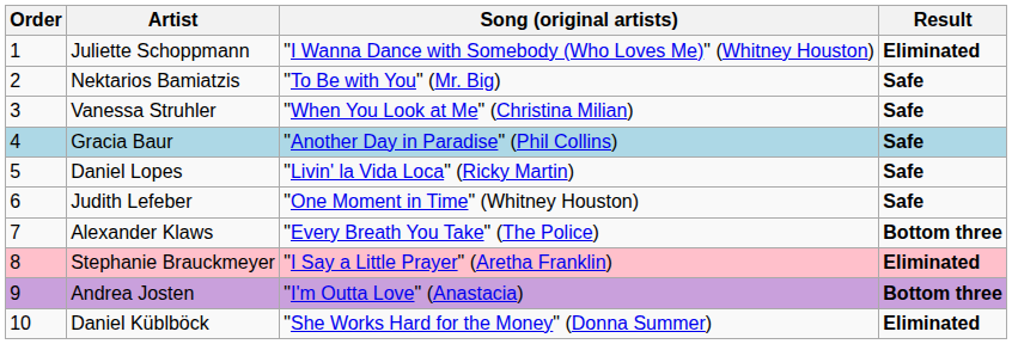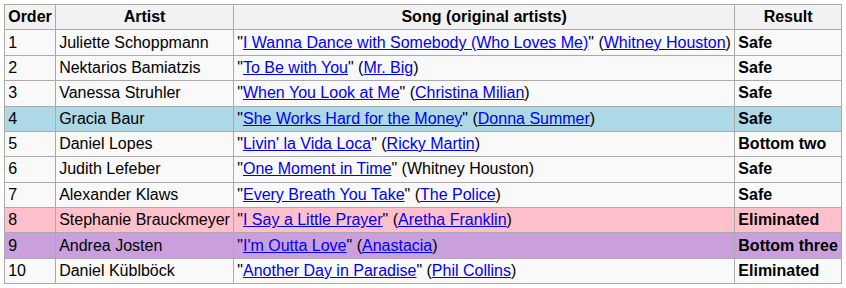 <table class=wikitable>
 <tr>
 <th>Order</th>
 <th>Artist</th>
 <th>Song (original artists)</th>
 <th>Result</th>
 </tr>
 <tr>
 <td>1</td>
 <td>Juliette Schoppmann</td>
 <td>"<a href='#'>I Wanna Dance with Somebody (Who Loves Me)</a>" (<a href='#'>Whitney Houston</a>)</td>
-<td><strong>Eliminated</strong></td>
+<td><strong>Safe</strong></td>
 </tr>
 <tr>
 <td>2</td>
 <td>Nektarios Bamiatzis</td>
 <td>"<a href='#'>To Be with You</a>" (<a href='#'>Mr. Big</a>)</td>
 <td><strong>Safe</strong></td>
 </tr>
 <tr>
 <td>3</td>
 <td>Vanessa Struhler</td>
 <td>"<a href='#'>When You Look at Me</a>" (<a href='#'>Christina Milian</a>)</td>
 <td><strong>Safe</strong></td>
 </tr>
 <tr style="background:lightblue;">
 <td>4</td>
 <td>Gracia Baur</td>
-<td>"<a href='#'>Another Day in Paradise</a>" (<a href='#'>Phil Collins</a>)</td>
+<td>"<a href='#'>She Works Hard for the Money</a>" (<a href='#'>Donna Summer</a>)</td>
 <td><strong>Safe</strong></td>
 </tr>
 <tr>
 <td>5</td>
 <td>Daniel Lopes</td>
 <td>"<a href='#'>Livin' la Vida Loca</a>" (<a href='#'>Ricky Martin</a>)</td>
-<td><strong>Safe</strong></td>
+<td><strong>Bottom two</strong></td>
 </tr>
 <tr>
 <td>6</td>
 <td>Judith Lefeber</td>
 <td>"<a href='#'>One Moment in Time</a>" (Whitney Houston)</td>
 <td><strong>Safe</strong></td>
 </tr>
 <tr>
 <td>7</td>
 <td>Alexander Klaws</td>
 <td>"<a href='#'>Every Breath You Take</a>" (<a href='#'>The Police</a>)</td>
-<td><strong>Bottom three</strong></td>
+<td><strong>Safe</strong></td>
 </tr>
 <tr style="background:pink;">
 <td>8</td>
 <td>Stephanie Brauckmeyer</td>
 <td>"<a href='#'>I Say a Little Prayer</a>" (<a href='#'>Aretha Franklin</a>)</td>
 <td><strong>Eliminated</strong></td>
 </tr>
 <tr style ="background:#C9A0DC">
 <td>9</td>
 <td>Andrea Josten</td>
 <td>"<a href='#'>I'm Outta Love</a>" (<a href='#'>Anastacia</a>)</td>
 <td><strong>Bottom three</strong></td>
 </tr>
 <tr>
 <td>10</td>
 <td>Daniel Küblböck</td>
-<td>"<a href='#'>She Works Hard for the Money</a>" (<a href='#'>Donna Summer</a>)</td>
+<td>"<a href='#'>Another Day in Paradise</a>" (<a href='#'>Phil Collins</a>)</td>
 <td><strong>Eliminated</strong></td>
 </tr>
 </table>
